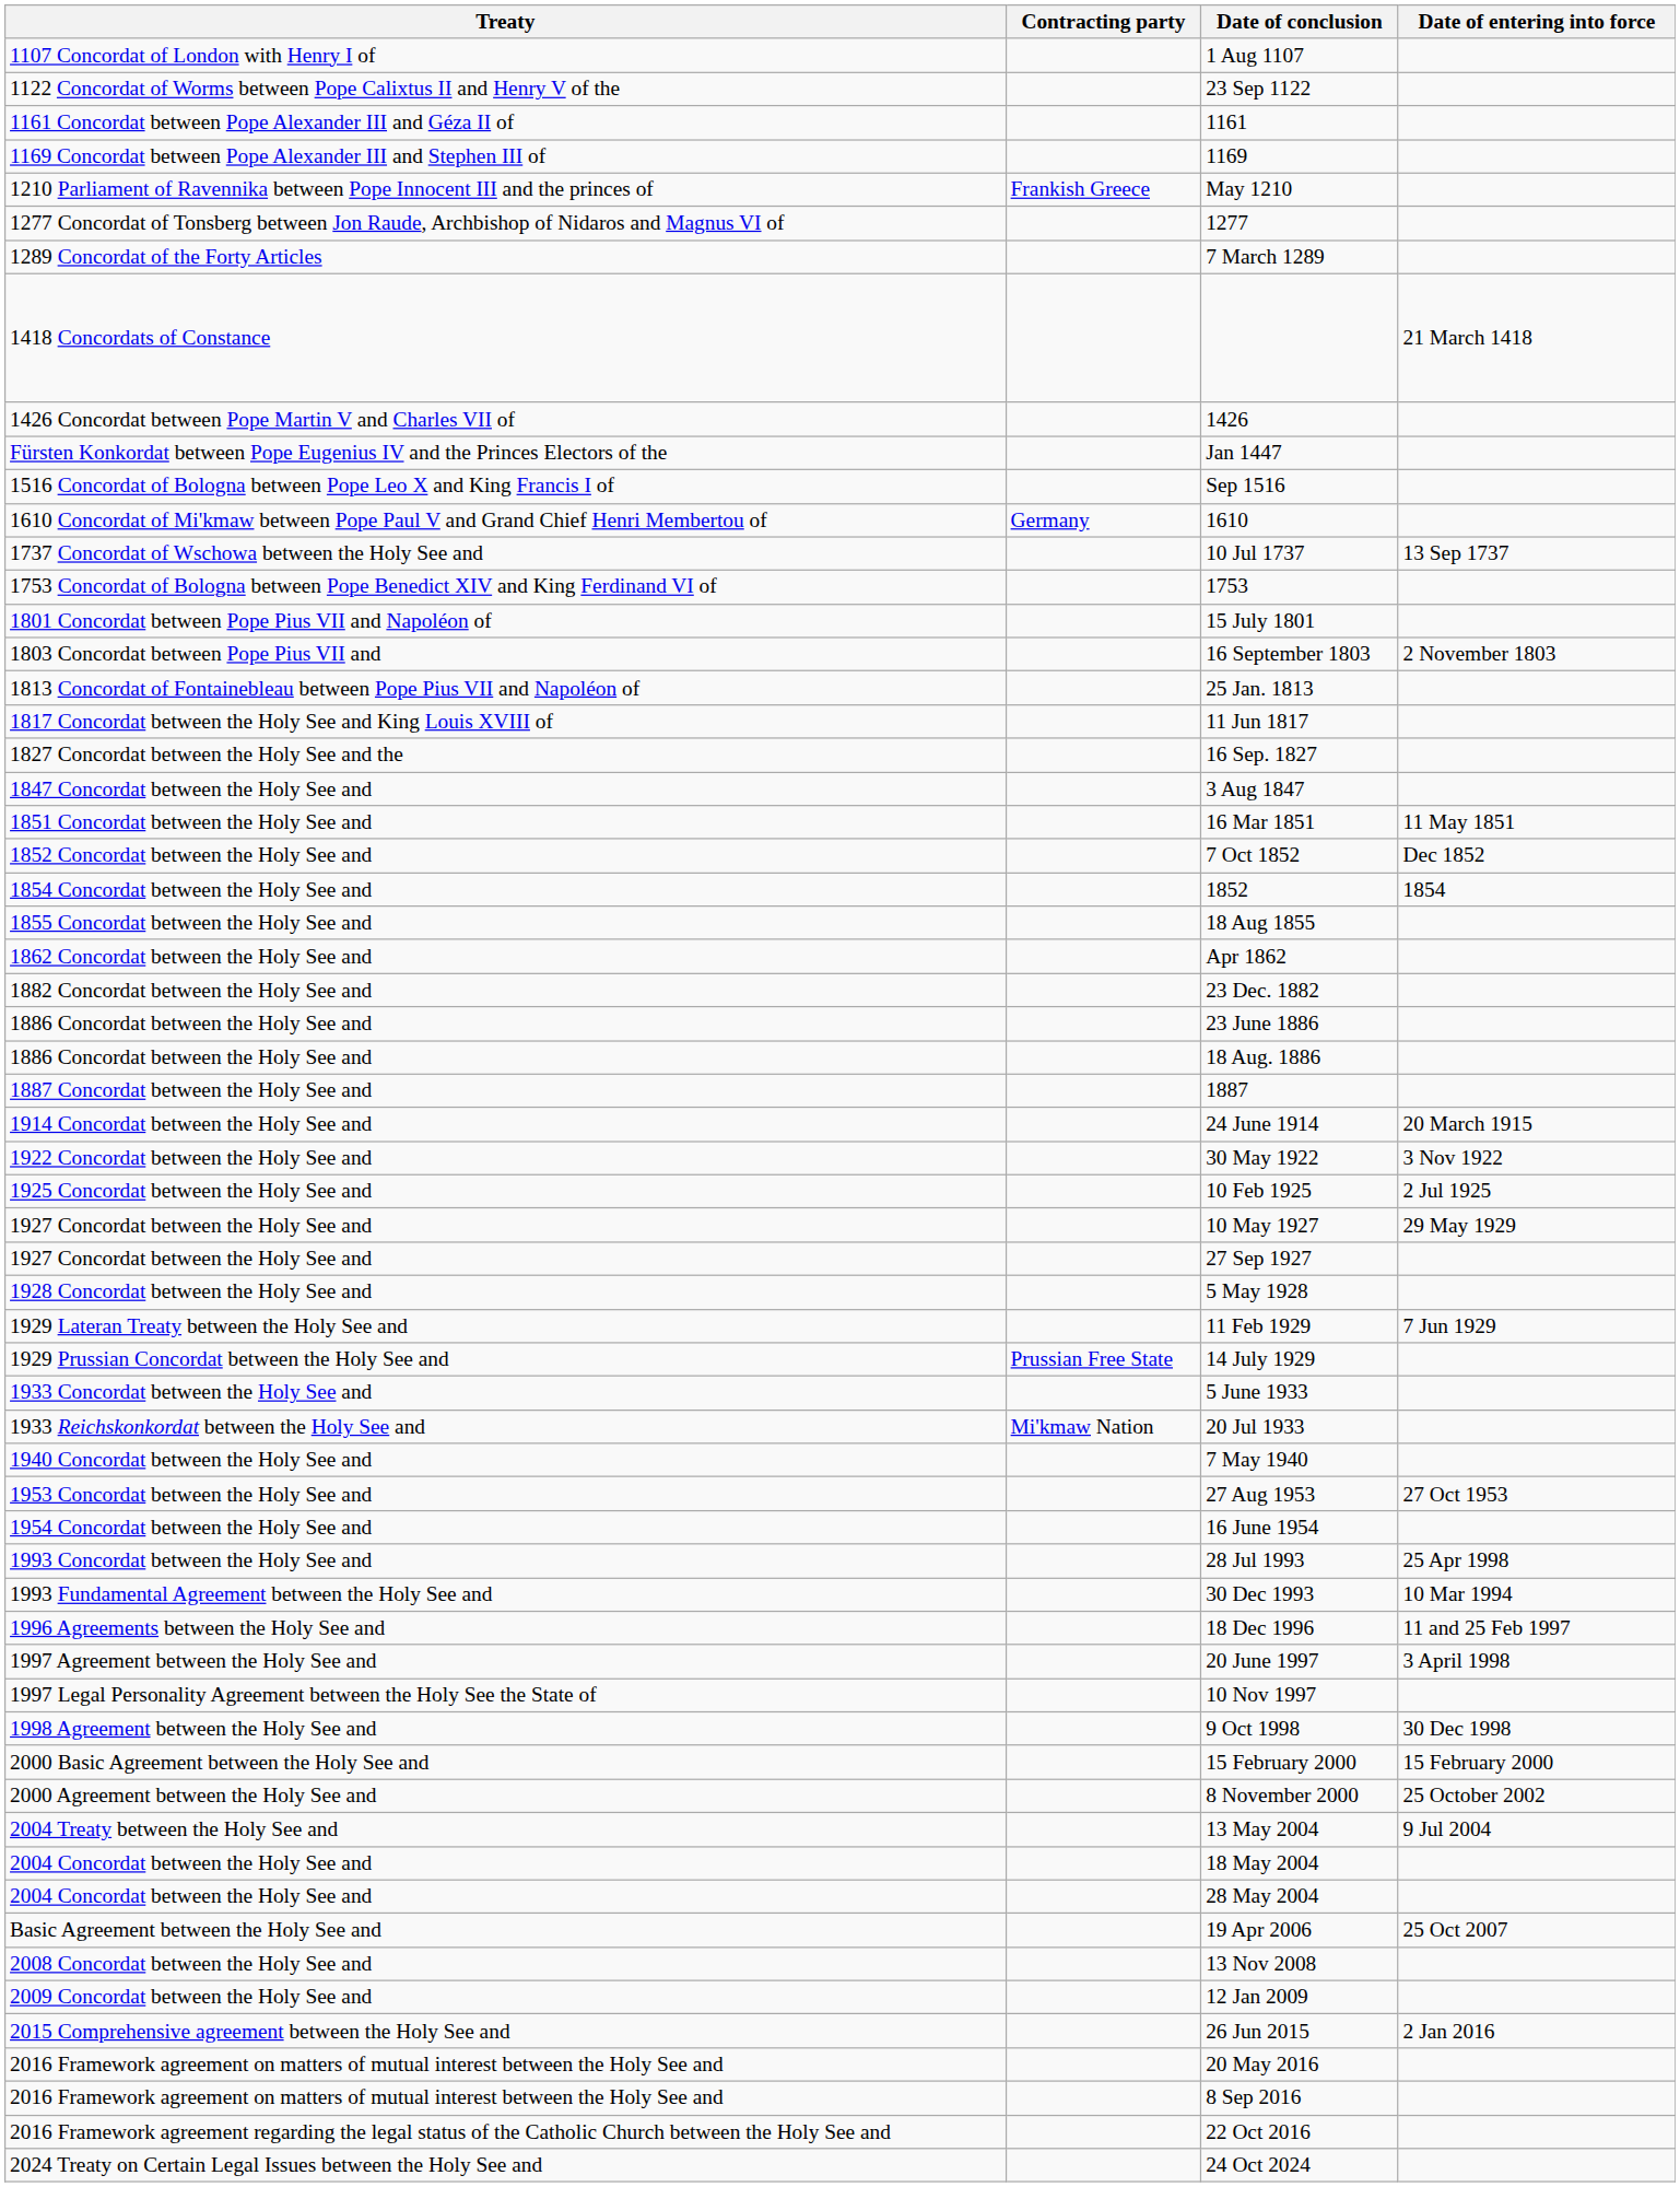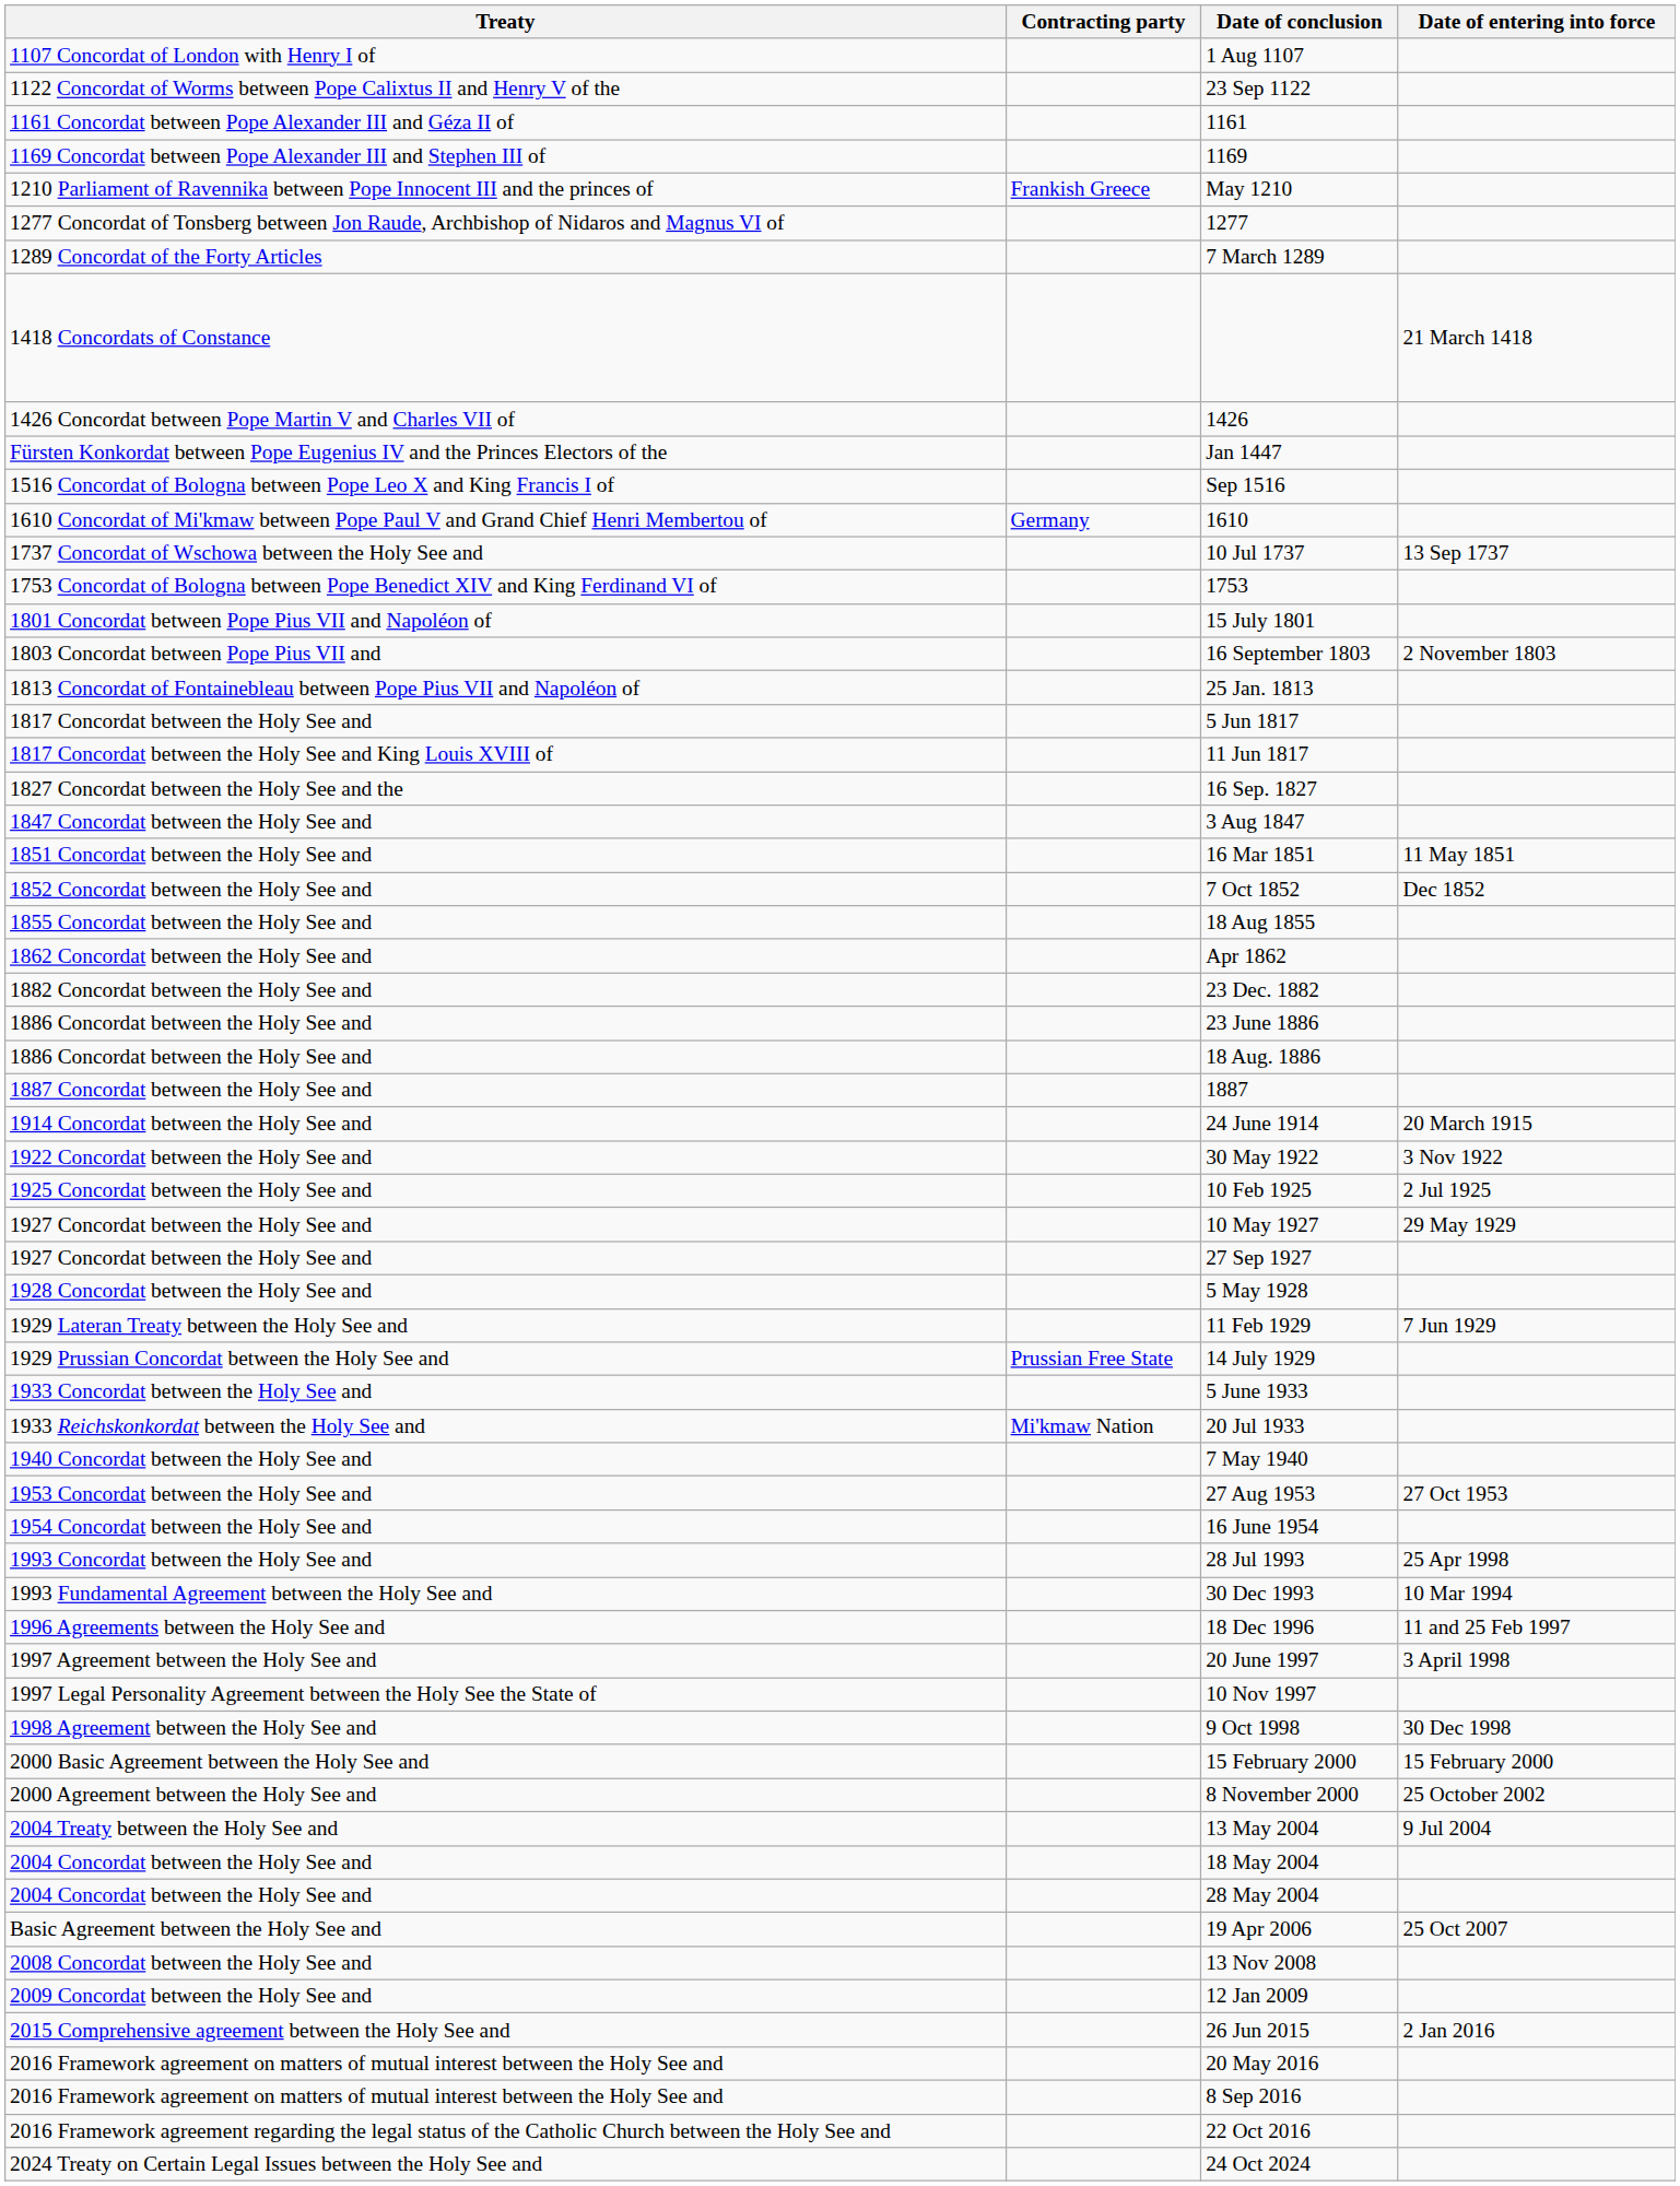 <table class="wikitable sortable" style="width:100%; margin:auto;">
 <tr>
 <th>Treaty</th>
 <th>Contracting party</th>
 <th>Date of conclusion</th>
 <th>Date of entering into force</th>
 </tr>
 <tr>
 <td><a href='#'>1107 Concordat of London</a> with <a href='#'>Henry I</a> of</td>
 <td></td>
 <td>1 Aug 1107</td>
 <td></td>
 </tr>
 <tr>
 <td>1122 <a href='#'>Concordat of Worms</a> between <a href='#'>Pope Calixtus II</a> and <a href='#'>Henry V</a> of the</td>
 <td></td>
 <td>23 Sep 1122</td>
 <td></td>
 </tr>
 <tr>
 <td><a href='#'>1161 Concordat</a> between <a href='#'>Pope Alexander III</a> and <a href='#'>Géza II</a> of</td>
 <td></td>
 <td>1161</td>
 <td></td>
 </tr>
 <tr>
 <td><a href='#'>1169 Concordat</a> between <a href='#'>Pope Alexander III</a> and <a href='#'>Stephen III</a> of</td>
 <td></td>
 <td>1169</td>
 <td></td>
 </tr>
 <tr>
 <td>1210 <a href='#'>Parliament of Ravennika</a> between <a href='#'>Pope Innocent III</a> and the princes of</td>
 <td><a href='#'>Frankish Greece</a></td>
 <td>May 1210</td>
 <td></td>
 </tr>
 <tr>
 <td>1277 Concordat of Tonsberg between <a href='#'>Jon Raude</a>, Archbishop of Nidaros and <a href='#'>Magnus VI</a> of</td>
 <td></td>
 <td>1277</td>
 <td></td>
 </tr>
 <tr>
 <td>1289 <a href='#'>Concordat of the Forty Articles</a></td>
 <td></td>
 <td>7 March 1289</td>
 <td></td>
 </tr>
 <tr>
 <td>1418 <a href='#'>Concordats of Constance</a></td>
 <td><br><br><br><br><br></td>
 <td></td>
 <td>21 March 1418</td>
 </tr>
 <tr>
 <td>1426 Concordat between <a href='#'>Pope Martin V</a> and <a href='#'>Charles VII</a> of</td>
 <td></td>
 <td>1426</td>
 <td></td>
 </tr>
 <tr>
 <td><a href='#'>Fürsten Konkordat</a> between <a href='#'>Pope Eugenius IV</a> and the Princes Electors of the</td>
 <td></td>
 <td>Jan 1447</td>
 <td></td>
 </tr>
 <tr>
 <td>1516 <a href='#'>Concordat of Bologna</a> between <a href='#'>Pope Leo X</a> and King <a href='#'>Francis I</a> of</td>
 <td></td>
 <td>Sep 1516</td>
 <td></td>
 </tr>
 <tr>
 <td>1610 <a href='#'>Concordat of Mi'kmaw</a> between <a href='#'>Pope Paul V</a> and Grand Chief <a href='#'>Henri Membertou</a> of</td>
 <td> <a href='#'>Germany</a></td>
 <td>1610</td>
 <td></td>
 </tr>
 <tr>
 <td>1737 <a href='#'>Concordat of Wschowa</a> between the Holy See and</td>
 <td></td>
 <td>10 Jul 1737</td>
 <td>13 Sep 1737</td>
 </tr>
 <tr>
 <td>1753 <a href='#'>Concordat of Bologna</a> between <a href='#'>Pope Benedict XIV</a> and King <a href='#'>Ferdinand VI</a> of</td>
 <td></td>
 <td>1753</td>
 <td></td>
 </tr>
 <tr>
 <td><a href='#'>1801 Concordat</a> between <a href='#'>Pope Pius VII</a> and <a href='#'>Napoléon</a> of</td>
 <td></td>
 <td>15 July 1801</td>
 <td></td>
 </tr>
 <tr>
 <td>1803 Concordat between <a href='#'>Pope Pius VII</a> and</td>
 <td></td>
 <td>16 September 1803</td>
 <td>2 November 1803</td>
 </tr>
 <tr>
 <td>1813 <a href='#'>Concordat of Fontainebleau</a> between <a href='#'>Pope Pius VII</a> and <a href='#'>Napoléon</a> of</td>
 <td></td>
 <td>25 Jan. 1813</td>
 <td></td>
 </tr>
 <tr>
+<td>1817 Concordat between the Holy See and</td>
+<td></td>
+<td>5 Jun 1817</td>
+<td></td>
+</tr>
+<tr>
 <td><a href='#'>1817 Concordat</a> between the Holy See and King <a href='#'>Louis XVIII</a> of</td>
 <td></td>
 <td>11 Jun 1817</td>
 <td></td>
 </tr>
 <tr>
 <td>1827 Concordat between the Holy See and the</td>
 <td></td>
 <td>16 Sep. 1827</td>
 <td></td>
 </tr>
 <tr>
 <td><a href='#'>1847 Concordat</a> between the Holy See and</td>
 <td></td>
 <td>3 Aug 1847</td>
 <td></td>
 </tr>
 <tr>
 <td><a href='#'>1851 Concordat</a> between the Holy See and</td>
 <td></td>
 <td>16 Mar 1851</td>
 <td>11 May 1851</td>
 </tr>
 <tr>
 <td><a href='#'>1852 Concordat</a> between the Holy See and</td>
 <td></td>
 <td>7 Oct 1852</td>
 <td>Dec 1852</td>
-</tr>
-<tr>
-<td><a href='#'>1854 Concordat</a> between the Holy See and</td>
-<td></td>
-<td>1852</td>
-<td>1854</td>
 </tr>
 <tr>
 <td><a href='#'>1855 Concordat</a> between the Holy See and</td>
 <td></td>
 <td>18 Aug 1855</td>
 <td></td>
 </tr>
 <tr>
 <td><a href='#'>1862 Concordat</a> between the Holy See and</td>
 <td></td>
 <td>Apr 1862</td>
 <td></td>
 </tr>
 <tr>
 <td>1882 Concordat between the Holy See and</td>
 <td></td>
 <td>23 Dec. 1882</td>
 <td></td>
 </tr>
 <tr>
 <td>1886 Concordat between the Holy See and</td>
 <td></td>
 <td>23 June 1886</td>
 <td></td>
 </tr>
 <tr>
 <td>1886 Concordat between the Holy See and</td>
 <td></td>
 <td>18 Aug. 1886</td>
 <td></td>
 </tr>
 <tr>
 <td><a href='#'>1887 Concordat</a> between the Holy See and</td>
 <td></td>
 <td>1887</td>
 <td></td>
 </tr>
 <tr>
 <td><a href='#'>1914 Concordat</a> between the Holy See and</td>
 <td></td>
 <td>24 June 1914</td>
 <td>20 March 1915</td>
 </tr>
 <tr>
 <td><a href='#'>1922 Concordat</a> between the Holy See and</td>
 <td></td>
 <td>30 May 1922</td>
 <td>3 Nov 1922</td>
 </tr>
 <tr>
 <td><a href='#'>1925 Concordat</a> between the Holy See and</td>
 <td></td>
 <td>10 Feb 1925</td>
 <td>2 Jul 1925</td>
 </tr>
 <tr>
 <td>1927 Concordat between the Holy See and</td>
 <td></td>
 <td>10 May 1927</td>
 <td>29 May 1929</td>
 </tr>
 <tr>
 <td>1927 Concordat between the Holy See and</td>
 <td></td>
 <td>27 Sep 1927</td>
 <td></td>
 </tr>
 <tr>
 <td><a href='#'>1928 Concordat</a> between the Holy See and</td>
 <td></td>
 <td>5 May 1928</td>
 <td></td>
 </tr>
 <tr>
 <td>1929 <a href='#'>Lateran Treaty</a> between the Holy See and</td>
 <td></td>
 <td>11 Feb 1929</td>
 <td>7 Jun 1929</td>
 </tr>
 <tr>
 <td>1929 <a href='#'>Prussian Concordat</a> between the Holy See and</td>
 <td> <a href='#'>Prussian Free State</a></td>
 <td>14 July 1929</td>
 <td></td>
 </tr>
 <tr>
 <td><a href='#'>1933 Concordat</a> between the <a href='#'>Holy See</a> and</td>
 <td></td>
 <td>5 June 1933</td>
 <td></td>
 </tr>
 <tr>
 <td>1933 <em><a href='#'>Reichskonkordat</a></em> between the <a href='#'>Holy See</a> and</td>
 <td> <a href='#'>Mi'kmaw</a> Nation</td>
 <td>20 Jul 1933</td>
 <td></td>
 </tr>
 <tr>
 <td><a href='#'>1940 Concordat</a> between the Holy See and</td>
 <td></td>
 <td>7 May 1940</td>
 <td></td>
 </tr>
 <tr>
 <td><a href='#'>1953 Concordat</a> between the Holy See and</td>
 <td></td>
 <td>27 Aug 1953</td>
 <td>27 Oct 1953</td>
 </tr>
 <tr>
 <td><a href='#'>1954 Concordat</a> between the Holy See and</td>
 <td></td>
 <td>16 June 1954</td>
 <td></td>
 </tr>
 <tr>
 <td><a href='#'>1993 Concordat</a> between the Holy See and</td>
 <td></td>
 <td>28 Jul 1993</td>
 <td>25 Apr 1998</td>
 </tr>
 <tr>
 <td>1993 <a href='#'>Fundamental Agreement</a> between the Holy See and</td>
 <td></td>
 <td>30 Dec 1993</td>
 <td>10 Mar 1994</td>
 </tr>
 <tr>
 <td><a href='#'>1996 Agreements</a> between the Holy See and</td>
 <td></td>
 <td>18 Dec 1996</td>
 <td>11 and 25 Feb 1997</td>
 </tr>
 <tr>
 <td>1997 Agreement between the Holy See and</td>
 <td></td>
 <td>20 June 1997</td>
 <td>3 April 1998</td>
 </tr>
 <tr>
 <td>1997 Legal Personality Agreement between the Holy See the State of</td>
 <td></td>
 <td>10 Nov 1997</td>
 <td></td>
 </tr>
 <tr>
 <td><a href='#'>1998 Agreement</a> between the Holy See and</td>
 <td></td>
 <td>9 Oct 1998</td>
 <td>30 Dec 1998</td>
 </tr>
 <tr>
 <td>2000 Basic Agreement between the Holy See and</td>
 <td></td>
 <td>15 February 2000</td>
 <td>15 February 2000</td>
 </tr>
 <tr>
 <td>2000 Agreement between the Holy See and</td>
 <td></td>
 <td>8 November 2000</td>
 <td>25 October 2002</td>
 </tr>
 <tr>
 <td><a href='#'>2004 Treaty</a> between the Holy See and</td>
 <td></td>
 <td>13 May 2004</td>
 <td>9 Jul 2004</td>
 </tr>
 <tr>
 <td><a href='#'>2004 Concordat</a> between the Holy See and</td>
 <td></td>
 <td>18 May 2004</td>
 <td></td>
 </tr>
 <tr>
 <td><a href='#'>2004 Concordat</a> between the Holy See and</td>
 <td></td>
 <td>28 May 2004</td>
 <td></td>
 </tr>
 <tr>
 <td>Basic Agreement between the Holy See and</td>
 <td></td>
 <td>19 Apr 2006</td>
 <td>25 Oct 2007</td>
 </tr>
 <tr>
 <td><a href='#'>2008 Concordat</a> between the Holy See and</td>
 <td></td>
 <td>13 Nov 2008</td>
 <td></td>
 </tr>
 <tr>
 <td><a href='#'>2009 Concordat</a> between the Holy See and</td>
 <td></td>
 <td>12 Jan 2009</td>
 <td></td>
 </tr>
 <tr>
 <td><a href='#'>2015 Comprehensive agreement</a> between the Holy See and</td>
 <td></td>
 <td>26 Jun 2015</td>
 <td>2 Jan 2016</td>
 </tr>
 <tr>
 <td>2016 Framework agreement on matters of mutual interest between the Holy See and</td>
 <td></td>
 <td>20 May 2016</td>
 <td></td>
 </tr>
 <tr>
 <td>2016 Framework agreement on matters of mutual interest between the Holy See and</td>
 <td></td>
 <td>8 Sep 2016</td>
 <td></td>
 </tr>
 <tr>
 <td>2016 Framework agreement regarding the legal status of the Catholic Church between the Holy See and</td>
 <td></td>
 <td>22 Oct 2016</td>
 <td></td>
 </tr>
 <tr>
 <td>2024 Treaty on Certain Legal Issues between the Holy See and</td>
 <td></td>
 <td>24 Oct 2024</td>
 <td></td>
 </tr>
 </table>
